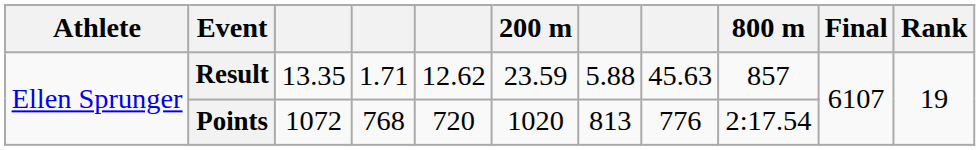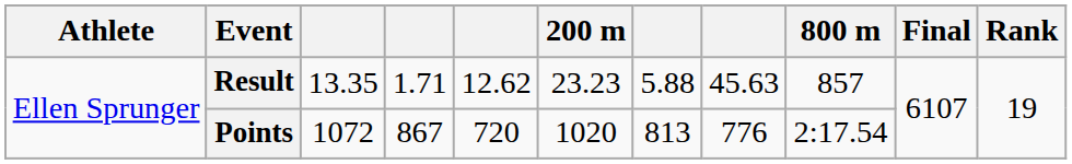 <table class="wikitable" style="font-size:90%">
 <tr>
 <th>Athlete</th>
 <th>Event</th>
 <th></th>
 <th></th>
 <th></th>
 <th>200 m</th>
 <th></th>
 <th></th>
 <th>800 m</th>
 <th>Final</th>
 <th>Rank</th>
 </tr>
 <tr align=center>
 <td rowspan=2 align=left><a href='#'>Ellen Sprunger</a></td>
 <th style="font-size:95%">Result</th>
 <td>13.35</td>
 <td>1.71</td>
 <td>12.62</td>
-<td>23.59</td>
+<td>23.23</td>
 <td>5.88</td>
 <td>45.63</td>
 <td>857</td>
 <td rowspan=2>6107</td>
 <td rowspan=2>19</td>
 </tr>
 <tr align=center>
 <th style="font-size:95%">Points</th>
 <td>1072</td>
-<td>768</td>
+<td>867</td>
 <td>720</td>
 <td>1020</td>
 <td>813</td>
 <td>776</td>
 <td>2:17.54</td>
 </tr>
 </table>
